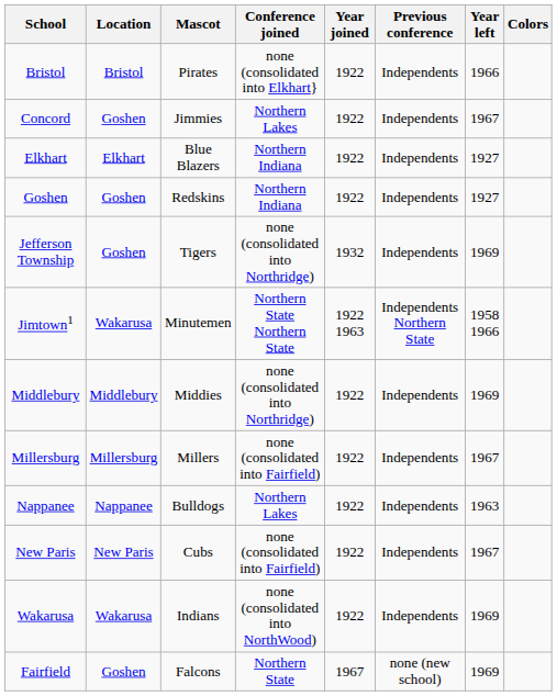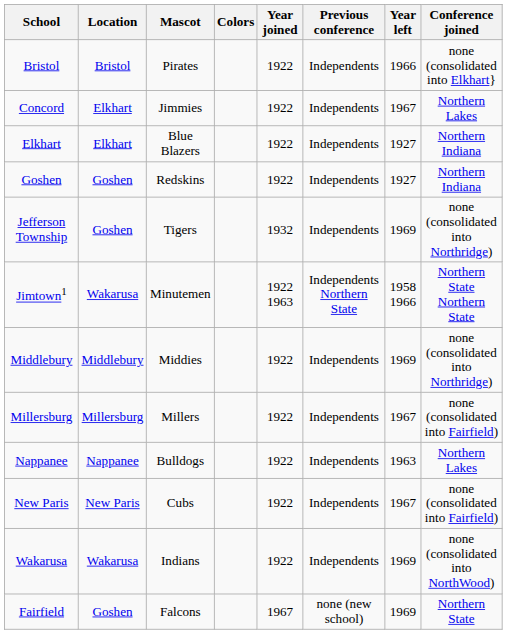 <table class="wikitable" style="text-align:center;">
 <tr>
 <th>School</th>
 <th>Location</th>
 <th>Mascot</th>
-<th>Conference joined</th>
+<th>Colors</th>
 <th>Year joined</th>
 <th>Previous conference</th>
 <th>Year left</th>
-<th>Colors</th>
+<th>Conference joined</th>
 </tr>
 <tr>
 <td><a href='#'>Bristol</a></td>
 <td><a href='#'>Bristol</a></td>
 <td>Pirates</td>
-<td>none (consolidated<br>into <a href='#'>Elkhart</a>}</td>
+<td> </td>
 <td>1922</td>
 <td>Independents</td>
 <td>1966</td>
-<td> </td>
+<td>none (consolidated<br>into <a href='#'>Elkhart</a>}</td>
 </tr>
 <tr>
 <td><a href='#'>Concord</a></td>
-<td><a href='#'>Goshen</a></td>
+<td><a href='#'>Elkhart</a></td>
 <td>Jimmies</td>
-<td><a href='#'>Northern Lakes</a></td>
+<td> </td>
 <td>1922</td>
 <td>Independents</td>
 <td>1967</td>
-<td> </td>
+<td><a href='#'>Northern Lakes</a></td>
 </tr>
 <tr>
 <td><a href='#'>Elkhart</a></td>
 <td><a href='#'>Elkhart</a></td>
 <td>Blue Blazers</td>
-<td><a href='#'>Northern Indiana</a></td>
+<td> </td>
 <td>1922</td>
 <td>Independents</td>
 <td>1927</td>
-<td> </td>
+<td><a href='#'>Northern Indiana</a></td>
 </tr>
 <tr>
 <td><a href='#'>Goshen</a></td>
 <td><a href='#'>Goshen</a></td>
 <td>Redskins</td>
-<td><a href='#'>Northern Indiana</a></td>
+<td> </td>
 <td>1922</td>
 <td>Independents</td>
 <td>1927</td>
-<td> </td>
+<td><a href='#'>Northern Indiana</a></td>
 </tr>
 <tr>
 <td><a href='#'>Jefferson Township</a></td>
 <td><a href='#'>Goshen</a></td>
 <td>Tigers</td>
-<td>none (consolidated<br>into <a href='#'>Northridge</a>)</td>
+<td> </td>
 <td>1932</td>
 <td>Independents</td>
 <td>1969</td>
-<td> </td>
+<td>none (consolidated<br>into <a href='#'>Northridge</a>)</td>
 </tr>
 <tr>
 <td><a href='#'>Jimtown</a><sup>1</sup></td>
 <td><a href='#'>Wakarusa</a></td>
 <td>Minutemen</td>
-<td><a href='#'>Northern State</a><br><a href='#'>Northern State</a></td>
+<td>  </td>
 <td>1922<br>1963</td>
 <td>Independents<br><a href='#'>Northern State</a></td>
 <td>1958<br>1966</td>
-<td>  </td>
+<td><a href='#'>Northern State</a><br><a href='#'>Northern State</a></td>
 </tr>
 <tr>
 <td><a href='#'>Middlebury</a></td>
 <td><a href='#'>Middlebury</a></td>
 <td>Middies</td>
-<td>none (consolidated<br>into <a href='#'>Northridge</a>)</td>
+<td> </td>
 <td>1922</td>
 <td>Independents</td>
 <td>1969</td>
-<td> </td>
+<td>none (consolidated<br>into <a href='#'>Northridge</a>)</td>
 </tr>
 <tr>
 <td><a href='#'>Millersburg</a></td>
 <td><a href='#'>Millersburg</a></td>
 <td>Millers</td>
-<td>none (consolidated<br>into <a href='#'>Fairfield</a>)</td>
+<td> </td>
 <td>1922</td>
 <td>Independents</td>
 <td>1967</td>
-<td> </td>
+<td>none (consolidated<br>into <a href='#'>Fairfield</a>)</td>
 </tr>
 <tr>
 <td><a href='#'>Nappanee</a></td>
 <td><a href='#'>Nappanee</a></td>
 <td>Bulldogs</td>
-<td><a href='#'>Northern Lakes</a></td>
+<td> </td>
 <td>1922</td>
 <td>Independents</td>
 <td>1963</td>
-<td> </td>
+<td><a href='#'>Northern Lakes</a></td>
 </tr>
 <tr>
 <td><a href='#'>New Paris</a></td>
 <td><a href='#'>New Paris</a></td>
 <td>Cubs</td>
-<td>none (consolidated<br>into <a href='#'>Fairfield</a>)</td>
+<td> </td>
 <td>1922</td>
 <td>Independents</td>
 <td>1967</td>
-<td> </td>
+<td>none (consolidated<br>into <a href='#'>Fairfield</a>)</td>
 </tr>
 <tr>
 <td><a href='#'>Wakarusa</a></td>
 <td><a href='#'>Wakarusa</a></td>
 <td>Indians</td>
-<td>none (consolidated<br>into <a href='#'>NorthWood</a>)</td>
+<td> </td>
 <td>1922</td>
 <td>Independents</td>
 <td>1969</td>
-<td> </td>
+<td>none (consolidated<br>into <a href='#'>NorthWood</a>)</td>
 </tr>
 <tr>
 <td><a href='#'>Fairfield</a></td>
 <td><a href='#'>Goshen</a></td>
 <td>Falcons</td>
-<td><a href='#'>Northern State</a></td>
+<td>  </td>
 <td>1967</td>
 <td>none (new school)</td>
 <td>1969</td>
-<td>  </td>
+<td><a href='#'>Northern State</a></td>
 </tr>
 </table>
